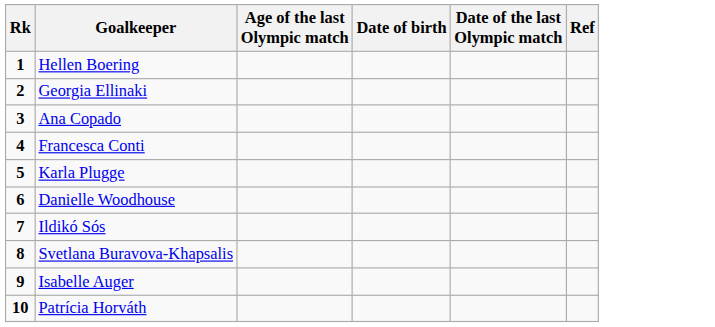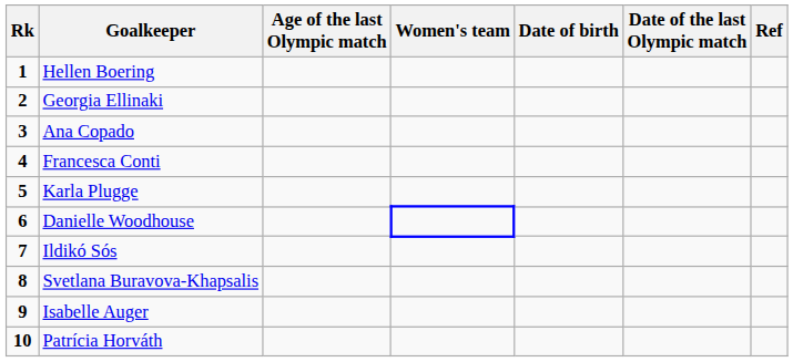 <table class="wikitable sortable" style="text-align: center; font-size: 90%; margin-left: 1em;">
 <tr>
 <th>Rk</th>
 <th>Goalkeeper</th>
 <th>Age of the last<br>Olympic match</th>
+<th>Women's team</th>
 <th>Date of birth</th>
 <th>Date of the last<br>Olympic match</th>
 <th>Ref</th>
 </tr>
 <tr>
 <td><strong>1</strong></td>
 <td style="text-align: left;" data-sort-value="Boering, Hellen"><a href='#'>Hellen Boering</a></td>
 <td style="text-align: left;"><strong></strong></td>
+<td style="text-align: left;"></td>
 <td style="text-align: right;"></td>
 <td style="text-align: right;"></td>
 <td></td>
 </tr>
 <tr>
 <td><strong>2</strong></td>
 <td style="text-align: left;" data-sort-value="Ellinaki, Georgia"><a href='#'>Georgia Ellinaki</a></td>
 <td style="text-align: left;"><strong></strong></td>
+<td style="text-align: left;"></td>
 <td style="text-align: right;"></td>
 <td style="text-align: right;"></td>
 <td></td>
 </tr>
 <tr>
 <td><strong>3</strong></td>
 <td style="text-align: left;" data-sort-value="Copado, Ana"><a href='#'>Ana Copado</a></td>
 <td style="text-align: left;"><strong></strong></td>
+<td style="text-align: left;"></td>
 <td style="text-align: right;"></td>
 <td style="text-align: right;"></td>
 <td></td>
 </tr>
 <tr>
 <td><strong>4</strong></td>
 <td style="text-align: left;" data-sort-value="Conti, Francesca"><a href='#'>Francesca Conti</a></td>
 <td style="text-align: left;"><strong></strong></td>
+<td style="text-align: left;"></td>
 <td style="text-align: right;"></td>
 <td style="text-align: right;"></td>
 <td></td>
 </tr>
 <tr>
 <td><strong>5</strong></td>
 <td style="text-align: left;" data-sort-value="Plugge, Karla"><a href='#'>Karla Plugge</a></td>
 <td style="text-align: left;"><strong></strong></td>
+<td style="text-align: left;"></td>
 <td style="text-align: right;"></td>
 <td style="text-align: right;"></td>
 <td></td>
 </tr>
 <tr>
 <td><strong>6</strong></td>
 <td style="text-align: left;" data-sort-value="Woodhouse, Danielle"><a href='#'>Danielle Woodhouse</a></td>
 <td style="text-align: left;"><strong></strong></td>
+<td style="border: 2px solid blue; text-align: left;"></td>
 <td style="text-align: right;"></td>
 <td style="text-align: right;"></td>
 <td></td>
 </tr>
 <tr>
 <td><strong>7</strong></td>
 <td style="text-align: left;" data-sort-value="Sós, Ildikó"><a href='#'>Ildikó Sós</a></td>
 <td style="text-align: left;"><strong></strong></td>
+<td style="text-align: left;"></td>
 <td style="text-align: right;"></td>
 <td style="text-align: right;"></td>
 <td></td>
 </tr>
 <tr>
 <td><strong>8</strong></td>
 <td style="text-align: left;" data-sort-value="Buravova-Khapsalis, Svetlana"><a href='#'>Svetlana Buravova-Khapsalis</a></td>
 <td style="text-align: left;"><strong></strong></td>
+<td style="text-align: left;"></td>
 <td style="text-align: right;"></td>
 <td style="text-align: right;"></td>
 <td></td>
 </tr>
 <tr>
 <td><strong>9</strong></td>
 <td style="text-align: left;" data-sort-value="Auger, Isabelle"><a href='#'>Isabelle Auger</a></td>
 <td style="text-align: left;"><strong></strong></td>
+<td style="text-align: left;"></td>
 <td style="text-align: right;"></td>
 <td style="text-align: right;"></td>
 <td></td>
 </tr>
 <tr>
 <td><strong>10</strong></td>
 <td style="text-align: left;" data-sort-value="Horváth, Patrícia"><a href='#'>Patrícia Horváth</a></td>
 <td style="text-align: left;"><strong></strong></td>
+<td style="text-align: left;"></td>
 <td style="text-align: right;"></td>
 <td style="text-align: right;"></td>
 <td></td>
 </tr>
 </table>
